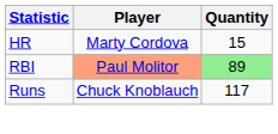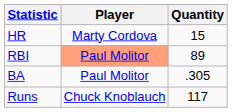 <table class="wikitable" style="text-align: center;">
 <tr>
 <th><a href='#'>Statistic</a></th>
 <th>Player</th>
 <th>Quantity</th>
 </tr>
 <tr>
 <td align="left"><a href='#'>HR</a></td>
 <td><a href='#'>Marty Cordova</a></td>
 <td>15</td>
 </tr>
 <tr>
 <td align="left"><a href='#'>RBI</a></td>
 <td style="background: lightsalmon;"><a href='#'>Paul Molitor</a></td>
-<td style="background: lightgreen;">89</td>
+<td>89</td>
+</tr>
+<tr>
+<td align="left"><a href='#'>BA</a></td>
+<td><a href='#'>Paul Molitor</a></td>
+<td>.305</td>
 </tr>
 <tr>
 <td align="left"><a href='#'>Runs</a></td>
 <td><a href='#'>Chuck Knoblauch</a></td>
 <td>117</td>
 </tr>
 </table>
